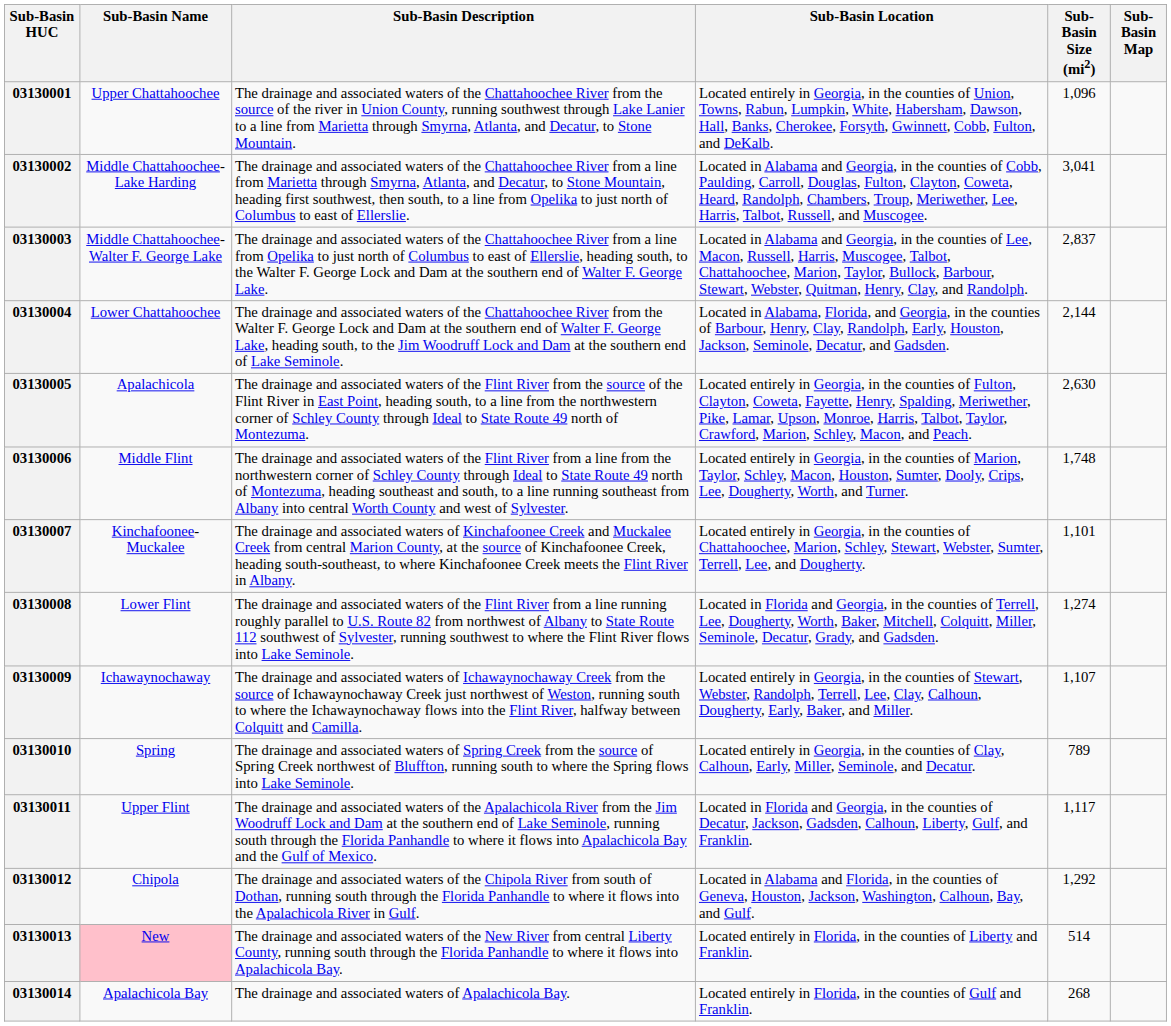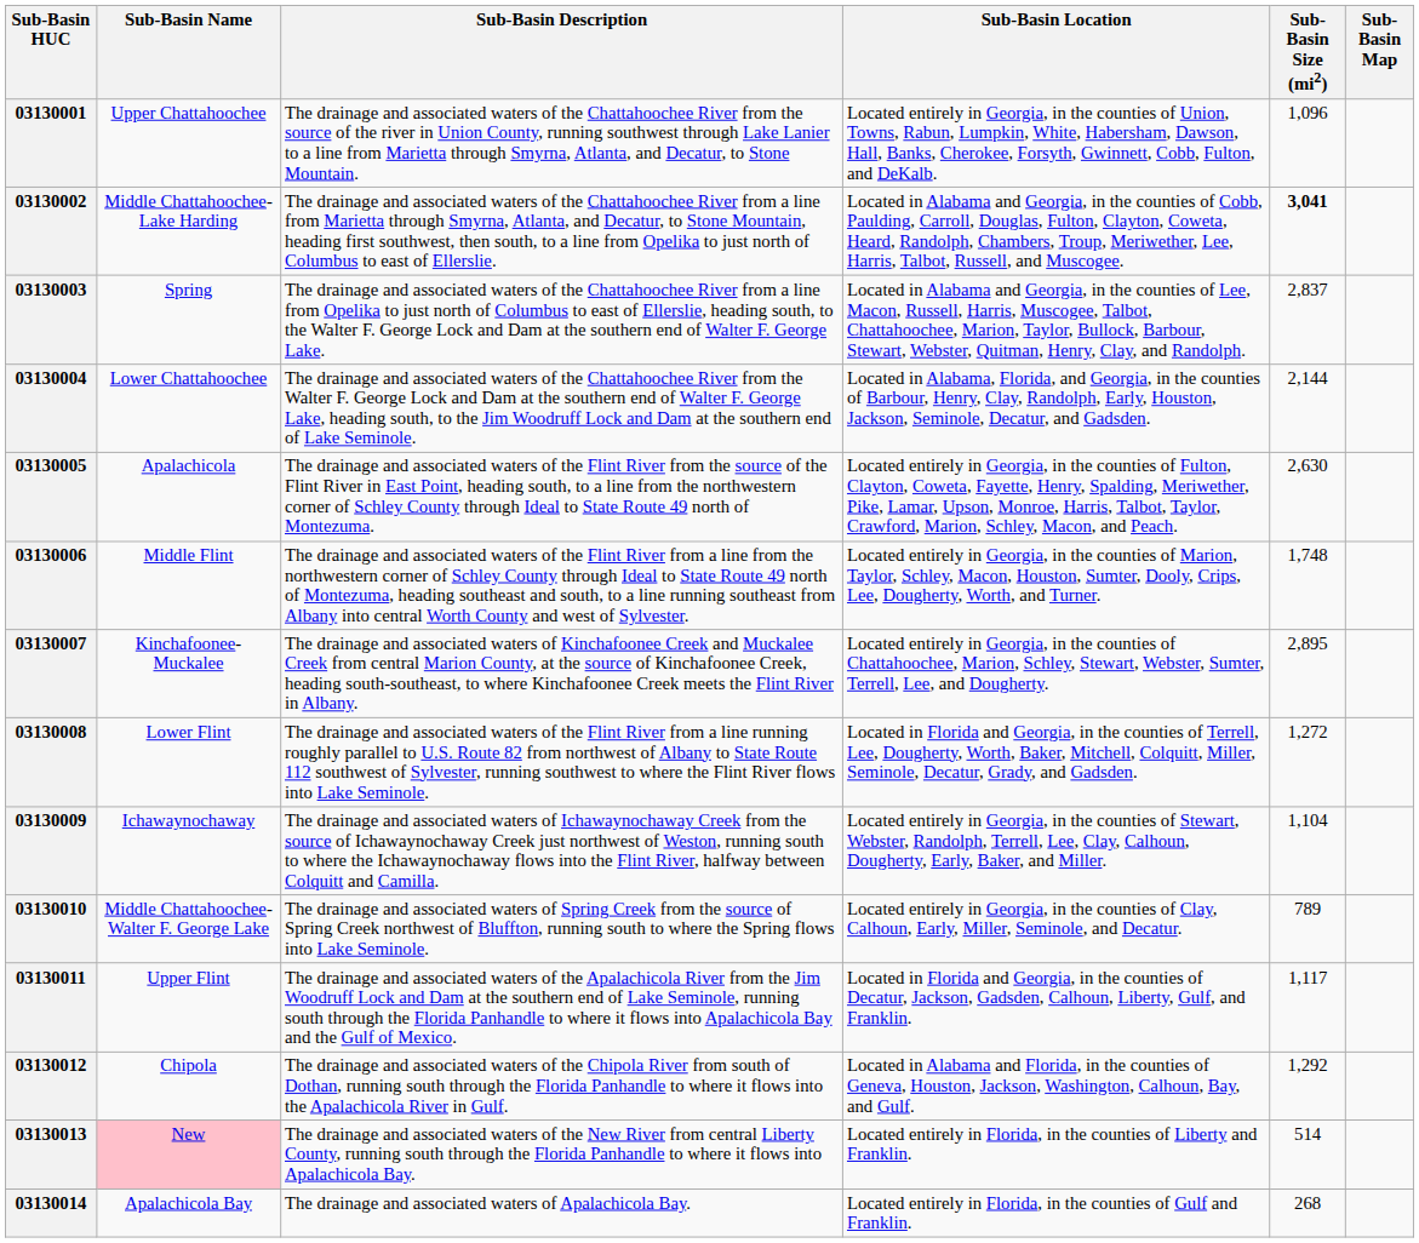 <table class="wikitable" border="1" style="margin: 1em auto 1em auto;">
 <tr valign="top">
 <th scope="col">Sub-Basin HUC</th>
 <th scope="col">Sub-Basin Name</th>
 <th scope="col">Sub-Basin Description</th>
 <th scope="col">Sub-Basin Location</th>
 <th scope="col">Sub-Basin Size (mi<sup>2</sup>)</th>
 <th scope="col">Sub-Basin Map</th>
 </tr>
 <tr valign="top">
 <th scope="row">03130001</th>
 <td align="center"><a href='#'>Upper Chattahoochee</a></td>
 <td align="left">The drainage and associated waters of the <a href='#'>Chattahoochee River</a> from the <a href='#'>source</a> of the river in <a href='#'>Union County</a>, running southwest through <a href='#'>Lake Lanier</a> to a line from <a href='#'>Marietta</a> through <a href='#'>Smyrna</a>, <a href='#'>Atlanta</a>, and <a href='#'>Decatur</a>, to <a href='#'>Stone Mountain</a>.</td>
 <td>Located entirely in <a href='#'>Georgia</a>, in the counties of <a href='#'>Union</a>, <a href='#'>Towns</a>, <a href='#'>Rabun</a>, <a href='#'>Lumpkin</a>, <a href='#'>White</a>, <a href='#'>Habersham</a>, <a href='#'>Dawson</a>, <a href='#'>Hall</a>,  <a href='#'>Banks</a>, <a href='#'>Cherokee</a>, <a href='#'>Forsyth</a>, <a href='#'>Gwinnett</a>, <a href='#'>Cobb</a>, <a href='#'>Fulton</a>, and <a href='#'>DeKalb</a>.</td>
 <td align="center">1,096</td>
 <td align="right"></td>
 </tr>
 <tr valign="top">
 <th scope="row">03130002</th>
 <td align="center"><a href='#'>Middle Chattahoochee</a>-<a href='#'>Lake Harding</a></td>
 <td align="left">The drainage and associated waters of the <a href='#'>Chattahoochee River</a> from a line from <a href='#'>Marietta</a> through <a href='#'>Smyrna</a>, <a href='#'>Atlanta</a>, and <a href='#'>Decatur</a>, to <a href='#'>Stone Mountain</a>, heading first southwest, then south, to a line from <a href='#'>Opelika</a> to just north of <a href='#'>Columbus</a> to east of <a href='#'>Ellerslie</a>.</td>
 <td>Located in <a href='#'>Alabama</a> and <a href='#'>Georgia</a>, in the counties of <a href='#'>Cobb</a>, <a href='#'>Paulding</a>, <a href='#'>Carroll</a>, <a href='#'>Douglas</a>, <a href='#'>Fulton</a>, <a href='#'>Clayton</a>, <a href='#'>Coweta</a>, <a href='#'>Heard</a>, <a href='#'>Randolph</a>,  <a href='#'>Chambers</a>, <a href='#'>Troup</a>, <a href='#'>Meriwether</a>, <a href='#'>Lee</a>, <a href='#'>Harris</a>, <a href='#'>Talbot</a>, <a href='#'>Russell</a>, and <a href='#'>Muscogee</a>.</td>
-<td align="center">3,041</td>
+<td align="center"><strong>3,041</strong></td>
 <td align="right"></td>
 </tr>
 <tr valign="top">
 <th scope="row">03130003</th>
-<td align="center"><a href='#'>Middle Chattahoochee</a>-<a href='#'>Walter F. George Lake</a></td>
+<td align="center"><a href='#'>Spring</a></td>
 <td align="left">The drainage and associated waters of the <a href='#'>Chattahoochee River</a> from a line from <a href='#'>Opelika</a> to just north of <a href='#'>Columbus</a> to east of <a href='#'>Ellerslie</a>, heading south, to the Walter F. George Lock and Dam at the southern end of <a href='#'>Walter F. George Lake</a>.</td>
 <td>Located in <a href='#'>Alabama</a> and <a href='#'>Georgia</a>, in the counties of <a href='#'>Lee</a>, <a href='#'>Macon</a>, <a href='#'>Russell</a>, <a href='#'>Harris</a>, <a href='#'>Muscogee</a>, <a href='#'>Talbot</a>, <a href='#'>Chattahoochee</a>, <a href='#'>Marion</a>, <a href='#'>Taylor</a>, <a href='#'>Bullock</a>, <a href='#'>Barbour</a>, <a href='#'>Stewart</a>, <a href='#'>Webster</a>, <a href='#'>Quitman</a>, <a href='#'>Henry</a>, <a href='#'>Clay</a>, and <a href='#'>Randolph</a>.</td>
 <td align="center">2,837</td>
 <td align="right"></td>
 </tr>
 <tr valign="top">
 <th scope="row">03130004</th>
 <td align="center"><a href='#'>Lower Chattahoochee</a></td>
 <td align="left">The drainage and associated waters of the <a href='#'>Chattahoochee River</a> from the Walter F. George Lock and Dam at the southern end of <a href='#'>Walter F. George Lake</a>, heading south, to the <a href='#'>Jim Woodruff Lock and Dam</a> at the southern end of <a href='#'>Lake Seminole</a>.</td>
 <td>Located in <a href='#'>Alabama</a>, <a href='#'>Florida</a>, and <a href='#'>Georgia</a>, in the counties of <a href='#'>Barbour</a>, <a href='#'>Henry</a>, <a href='#'>Clay</a>, <a href='#'>Randolph</a>, <a href='#'>Early</a>, <a href='#'>Houston</a>, <a href='#'>Jackson</a>, <a href='#'>Seminole</a>, <a href='#'>Decatur</a>, and <a href='#'>Gadsden</a>.</td>
 <td align="center">2,144</td>
 <td align="right"></td>
 </tr>
 <tr valign="top">
 <th scope="row">03130005</th>
 <td align="center"><a href='#'>Apalachicola</a></td>
 <td align="left">The drainage and associated waters of the <a href='#'>Flint River</a> from the <a href='#'>source</a> of the Flint River in <a href='#'>East Point</a>, heading south, to a line from the northwestern corner of <a href='#'>Schley County</a> through <a href='#'>Ideal</a> to <a href='#'>State Route 49</a> north of <a href='#'>Montezuma</a>.</td>
 <td>Located entirely in <a href='#'>Georgia</a>, in the counties of <a href='#'>Fulton</a>, <a href='#'>Clayton</a>, <a href='#'>Coweta</a>, <a href='#'>Fayette</a>, <a href='#'>Henry</a>,  <a href='#'>Spalding</a>, <a href='#'>Meriwether</a>, <a href='#'>Pike</a>, <a href='#'>Lamar</a>, <a href='#'>Upson</a>, <a href='#'>Monroe</a>, <a href='#'>Harris</a>, <a href='#'>Talbot</a>, <a href='#'>Taylor</a>, <a href='#'>Crawford</a>, <a href='#'>Marion</a>, <a href='#'>Schley</a>, <a href='#'>Macon</a>, and <a href='#'>Peach</a>.</td>
 <td align="center">2,630</td>
 <td align="right"></td>
 </tr>
 <tr valign="top">
 <th scope="row">03130006</th>
 <td align="center"><a href='#'>Middle Flint</a></td>
 <td align="left">The drainage and associated waters of the <a href='#'>Flint River</a> from a line from the northwestern corner of <a href='#'>Schley County</a> through <a href='#'>Ideal</a> to <a href='#'>State Route 49</a> north of <a href='#'>Montezuma</a>, heading southeast and south, to a line running southeast from <a href='#'>Albany</a> into central <a href='#'>Worth County</a> and west of <a href='#'>Sylvester</a>.</td>
 <td>Located entirely in <a href='#'>Georgia</a>, in the counties of <a href='#'>Marion</a>, <a href='#'>Taylor</a>, <a href='#'>Schley</a>, <a href='#'>Macon</a>, <a href='#'>Houston</a>, <a href='#'>Sumter</a>, <a href='#'>Dooly</a>, <a href='#'>Crips</a>, <a href='#'>Lee</a>, <a href='#'>Dougherty</a>, <a href='#'>Worth</a>, and <a href='#'>Turner</a>.</td>
 <td align="center">1,748</td>
 <td align="right"></td>
 </tr>
 <tr valign="top">
 <th scope="row">03130007</th>
 <td align="center"><a href='#'>Kinchafoonee</a>-<a href='#'>Muckalee</a></td>
 <td align="left">The drainage and associated waters of <a href='#'>Kinchafoonee Creek</a> and <a href='#'>Muckalee Creek</a> from central <a href='#'>Marion County</a>, at the <a href='#'>source</a> of Kinchafoonee Creek, heading south-southeast, to where Kinchafoonee Creek meets the <a href='#'>Flint River</a> in <a href='#'>Albany</a>.</td>
 <td>Located entirely in <a href='#'>Georgia</a>, in the counties of <a href='#'>Chattahoochee</a>, <a href='#'>Marion</a>, <a href='#'>Schley</a>, <a href='#'>Stewart</a>, <a href='#'>Webster</a>, <a href='#'>Sumter</a>, <a href='#'>Terrell</a>, <a href='#'>Lee</a>, and <a href='#'>Dougherty</a>.</td>
-<td align="center">1,101</td>
+<td align="center">2,895</td>
 <td align="right"></td>
 </tr>
 <tr valign="top">
 <th scope="row">03130008</th>
 <td align="center"><a href='#'>Lower Flint</a></td>
 <td align="left">The drainage and associated waters of the <a href='#'>Flint River</a> from a line running roughly parallel to <a href='#'>U.S. Route 82</a> from northwest of <a href='#'>Albany</a> to <a href='#'>State Route 112</a> southwest of <a href='#'>Sylvester</a>, running southwest to where the Flint River flows into <a href='#'>Lake Seminole</a>.</td>
 <td>Located in <a href='#'>Florida</a> and <a href='#'>Georgia</a>, in the counties of <a href='#'>Terrell</a>, <a href='#'>Lee</a>, <a href='#'>Dougherty</a>, <a href='#'>Worth</a>, <a href='#'>Baker</a>, <a href='#'>Mitchell</a>, <a href='#'>Colquitt</a>, <a href='#'>Miller</a>, <a href='#'>Seminole</a>, <a href='#'>Decatur</a>, <a href='#'>Grady</a>, and <a href='#'>Gadsden</a>.</td>
-<td align="center">1,274</td>
+<td align="center">1,272</td>
 <td align="right"></td>
 </tr>
 <tr valign="top">
 <th scope="row">03130009</th>
 <td align="center"><a href='#'>Ichawaynochaway</a></td>
 <td align="left">The drainage and associated waters of <a href='#'>Ichawaynochaway Creek</a> from the <a href='#'>source</a> of Ichawaynochaway Creek just northwest of <a href='#'>Weston</a>, running south to where the Ichawaynochaway flows into the <a href='#'>Flint River</a>, halfway between <a href='#'>Colquitt</a> and <a href='#'>Camilla</a>.</td>
 <td>Located entirely in <a href='#'>Georgia</a>, in the counties of <a href='#'>Stewart</a>, <a href='#'>Webster</a>, <a href='#'>Randolph</a>, <a href='#'>Terrell</a>, <a href='#'>Lee</a>, <a href='#'>Clay</a>, <a href='#'>Calhoun</a>, <a href='#'>Dougherty</a>, <a href='#'>Early</a>, <a href='#'>Baker</a>, and <a href='#'>Miller</a>.</td>
-<td align="center">1,107</td>
+<td align="center">1,104</td>
 <td align="right"></td>
 </tr>
 <tr valign="top">
 <th scope="row">03130010</th>
-<td align="center"><a href='#'>Spring</a></td>
+<td align="center"><a href='#'>Middle Chattahoochee</a>-<a href='#'>Walter F. George Lake</a></td>
 <td align="left">The drainage and associated waters of <a href='#'>Spring Creek</a> from the <a href='#'>source</a> of Spring Creek northwest of <a href='#'>Bluffton</a>, running south to where the Spring flows into <a href='#'>Lake Seminole</a>.</td>
 <td>Located entirely in <a href='#'>Georgia</a>, in the counties of <a href='#'>Clay</a>, <a href='#'>Calhoun</a>, <a href='#'>Early</a>, <a href='#'>Miller</a>, <a href='#'>Seminole</a>, and <a href='#'>Decatur</a>.</td>
 <td align="center">789</td>
 <td align="right"></td>
 </tr>
 <tr valign="top">
 <th scope="row">03130011</th>
 <td align="center"><a href='#'>Upper Flint</a></td>
 <td align="left">The drainage and associated waters of the <a href='#'>Apalachicola River</a> from the <a href='#'>Jim Woodruff Lock and Dam</a> at the southern end of <a href='#'>Lake Seminole</a>, running south through the <a href='#'>Florida Panhandle</a> to where it flows into <a href='#'>Apalachicola Bay</a> and the <a href='#'>Gulf of Mexico</a>.</td>
 <td>Located in <a href='#'>Florida</a> and <a href='#'>Georgia</a>, in the counties of <a href='#'>Decatur</a>, <a href='#'>Jackson</a>, <a href='#'>Gadsden</a>, <a href='#'>Calhoun</a>, <a href='#'>Liberty</a>, <a href='#'>Gulf</a>, and <a href='#'>Franklin</a>.</td>
 <td align="center">1,117</td>
 <td align="right"></td>
 </tr>
 <tr valign="top">
 <th scope="row">03130012</th>
 <td align="center"><a href='#'>Chipola</a></td>
 <td align="left">The drainage and associated waters of the <a href='#'>Chipola River</a> from south of <a href='#'>Dothan</a>, running south through the <a href='#'>Florida Panhandle</a> to where it flows into the <a href='#'>Apalachicola River</a> in <a href='#'>Gulf</a>.</td>
 <td>Located in <a href='#'>Alabama</a> and <a href='#'>Florida</a>, in the counties of <a href='#'>Geneva</a>, <a href='#'>Houston</a>, <a href='#'>Jackson</a>, <a href='#'>Washington</a>, <a href='#'>Calhoun</a>, <a href='#'>Bay</a>, and <a href='#'>Gulf</a>.</td>
 <td align="center">1,292</td>
 <td align="right"></td>
 </tr>
 <tr valign="top">
 <th scope="row">03130013</th>
 <td align="center" style="background: pink;"><a href='#'>New</a></td>
 <td align="left">The drainage and associated waters of the <a href='#'>New River</a> from central <a href='#'>Liberty County</a>, running south through the <a href='#'>Florida Panhandle</a> to where it flows into <a href='#'>Apalachicola Bay</a>.</td>
 <td>Located entirely in <a href='#'>Florida</a>, in the counties of <a href='#'>Liberty</a> and <a href='#'>Franklin</a>.</td>
 <td align="center">514</td>
 <td align="right"></td>
 </tr>
 <tr valign="top">
 <th scope="row">03130014</th>
 <td align="center"><a href='#'>Apalachicola Bay</a></td>
 <td align="left">The drainage and associated waters of <a href='#'>Apalachicola Bay</a>.</td>
 <td>Located entirely in <a href='#'>Florida</a>, in  the counties of <a href='#'>Gulf</a> and <a href='#'>Franklin</a>.</td>
 <td align="center">268</td>
 <td align="right"></td>
 </tr>
 </table>
